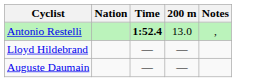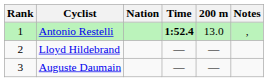 <table class="wikitable sortable" style="text-align:center">
 <tr>
+<th>Rank</th>
 <th>Cyclist</th>
 <th>Nation</th>
 <th>Time</th>
 <th>200 m</th>
 <th>Notes</th>
 </tr>
 <tr bgcolor=bbf3bb>
+<td>1</td>
 <td align=left><a href='#'>Antonio Restelli</a></td>
 <td align=left></td>
 <td><strong>1:52.4</strong></td>
 <td>13.0</td>
 <td>, </td>
 </tr>
 <tr>
+<td>2</td>
 <td align=left><a href='#'>Lloyd Hildebrand</a></td>
 <td align=left></td>
 <td data-sort-value="9:99.9">—</td>
 <td data-sort-value=99.9>—</td>
 <td></td>
 </tr>
 <tr>
+<td>3</td>
 <td align=left><a href='#'>Auguste Daumain</a></td>
 <td align=left></td>
 <td data-sort-value=9:99.9>—</td>
 <td data-sort-value=99.9>—</td>
 <td></td>
 </tr>
 </table>
